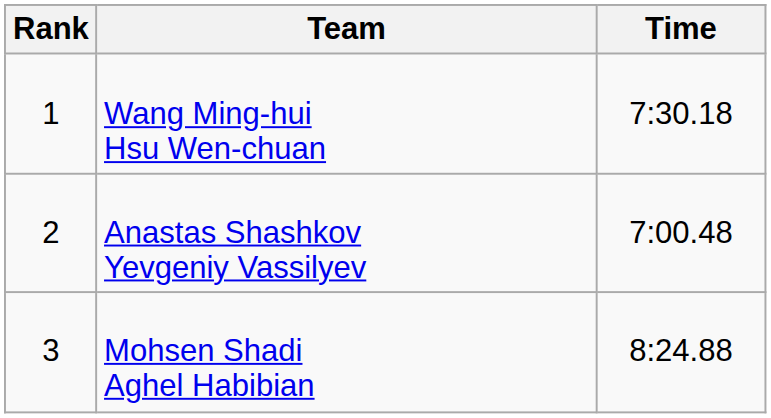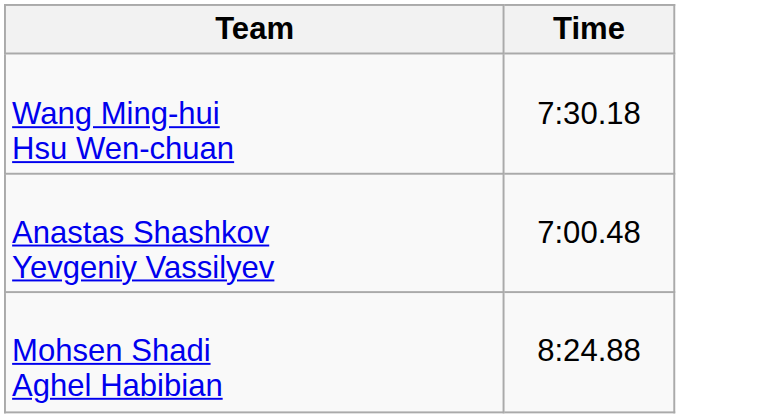 <table class=wikitable style="text-align:center">
 <tr>
-<th width=40>Rank</th>
 <th width=250>Team</th>
 <th width=80>Time</th>
 </tr>
 <tr>
-<td>1</td>
 <td align=left><br><a href='#'>Wang Ming-hui</a><br><a href='#'>Hsu Wen-chuan</a></td>
 <td>7:30.18</td>
 </tr>
 <tr>
-<td>2</td>
 <td align=left><br><a href='#'>Anastas Shashkov</a><br><a href='#'>Yevgeniy Vassilyev</a></td>
 <td>7:00.48</td>
 </tr>
 <tr>
-<td>3</td>
 <td align=left><br><a href='#'>Mohsen Shadi</a><br><a href='#'>Aghel Habibian</a></td>
 <td>8:24.88</td>
 </tr>
 </table>
